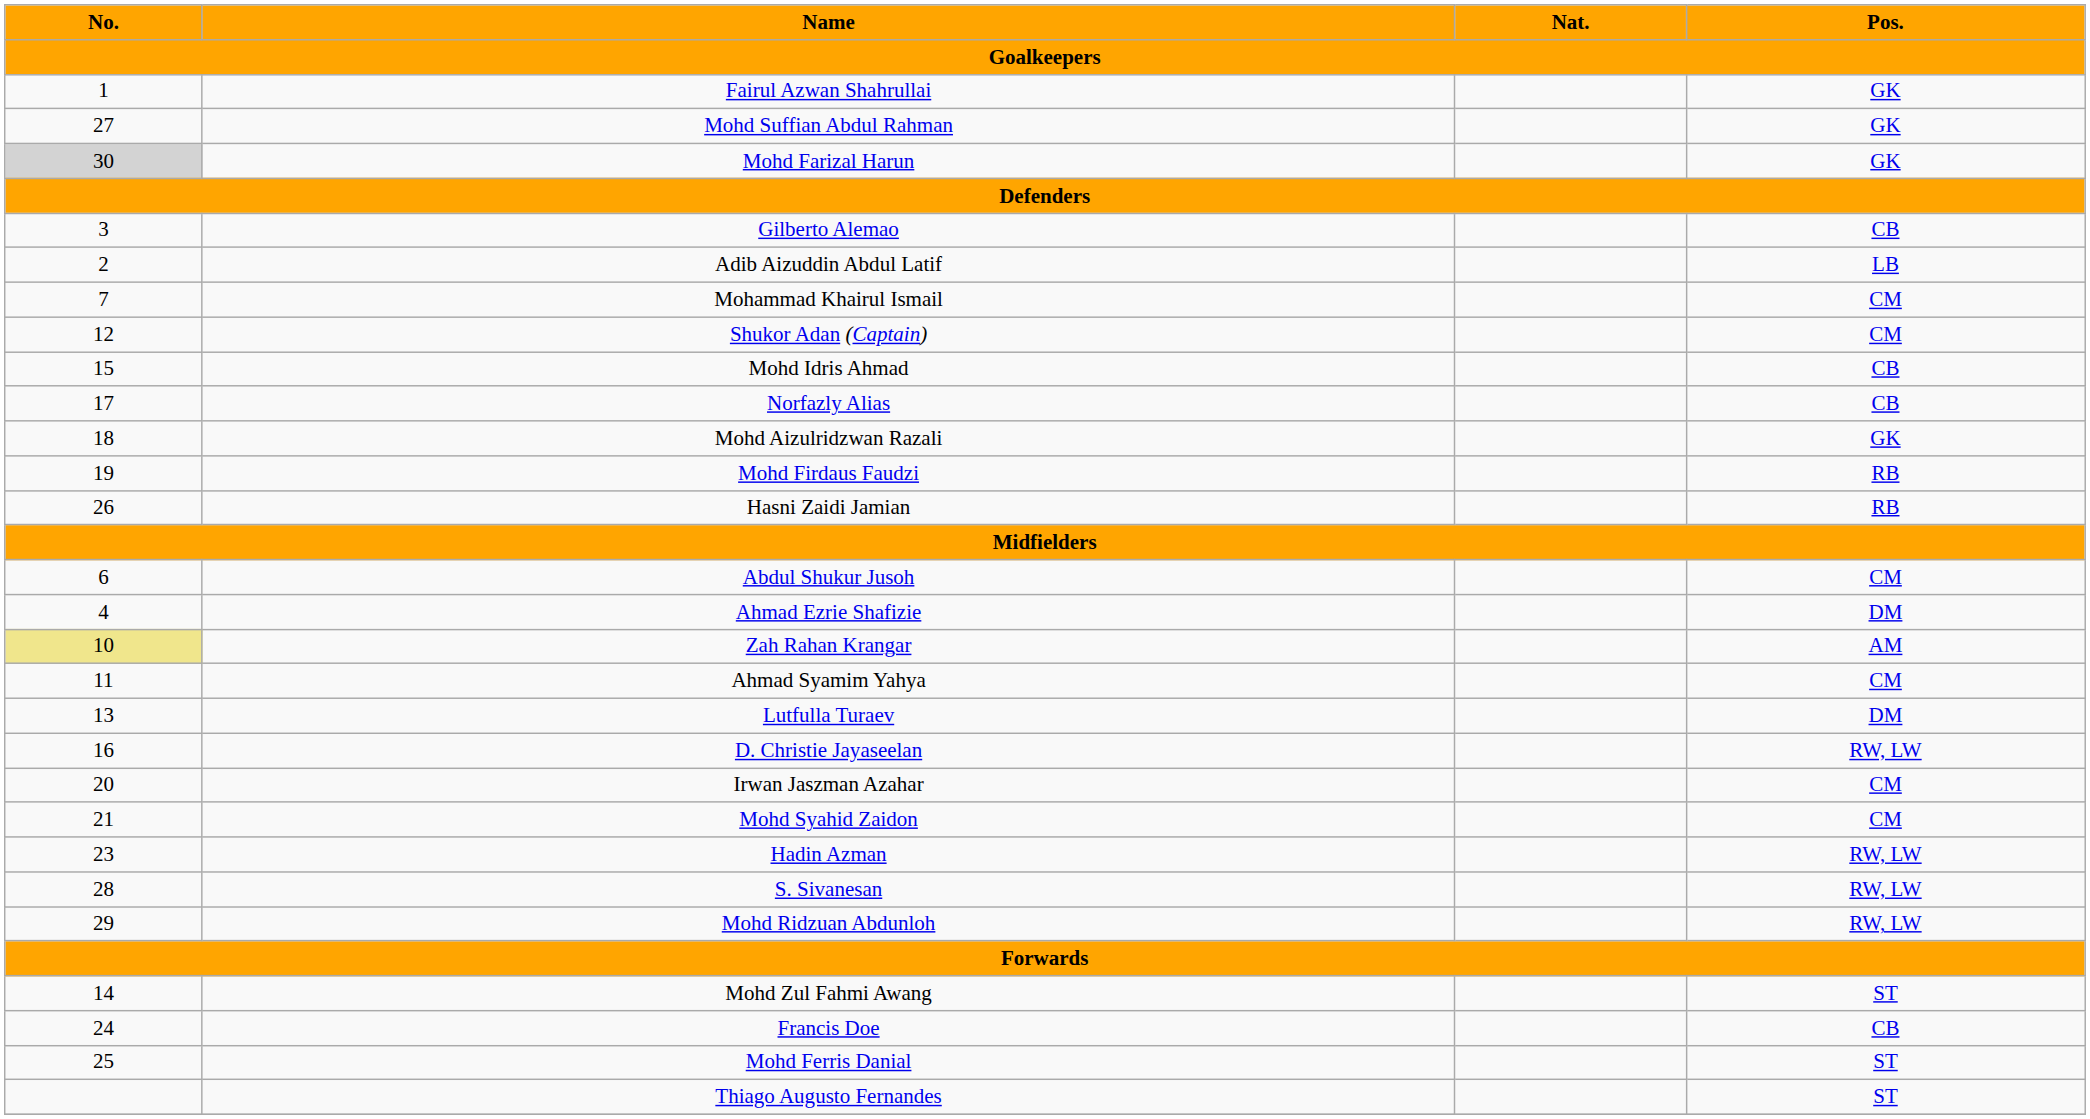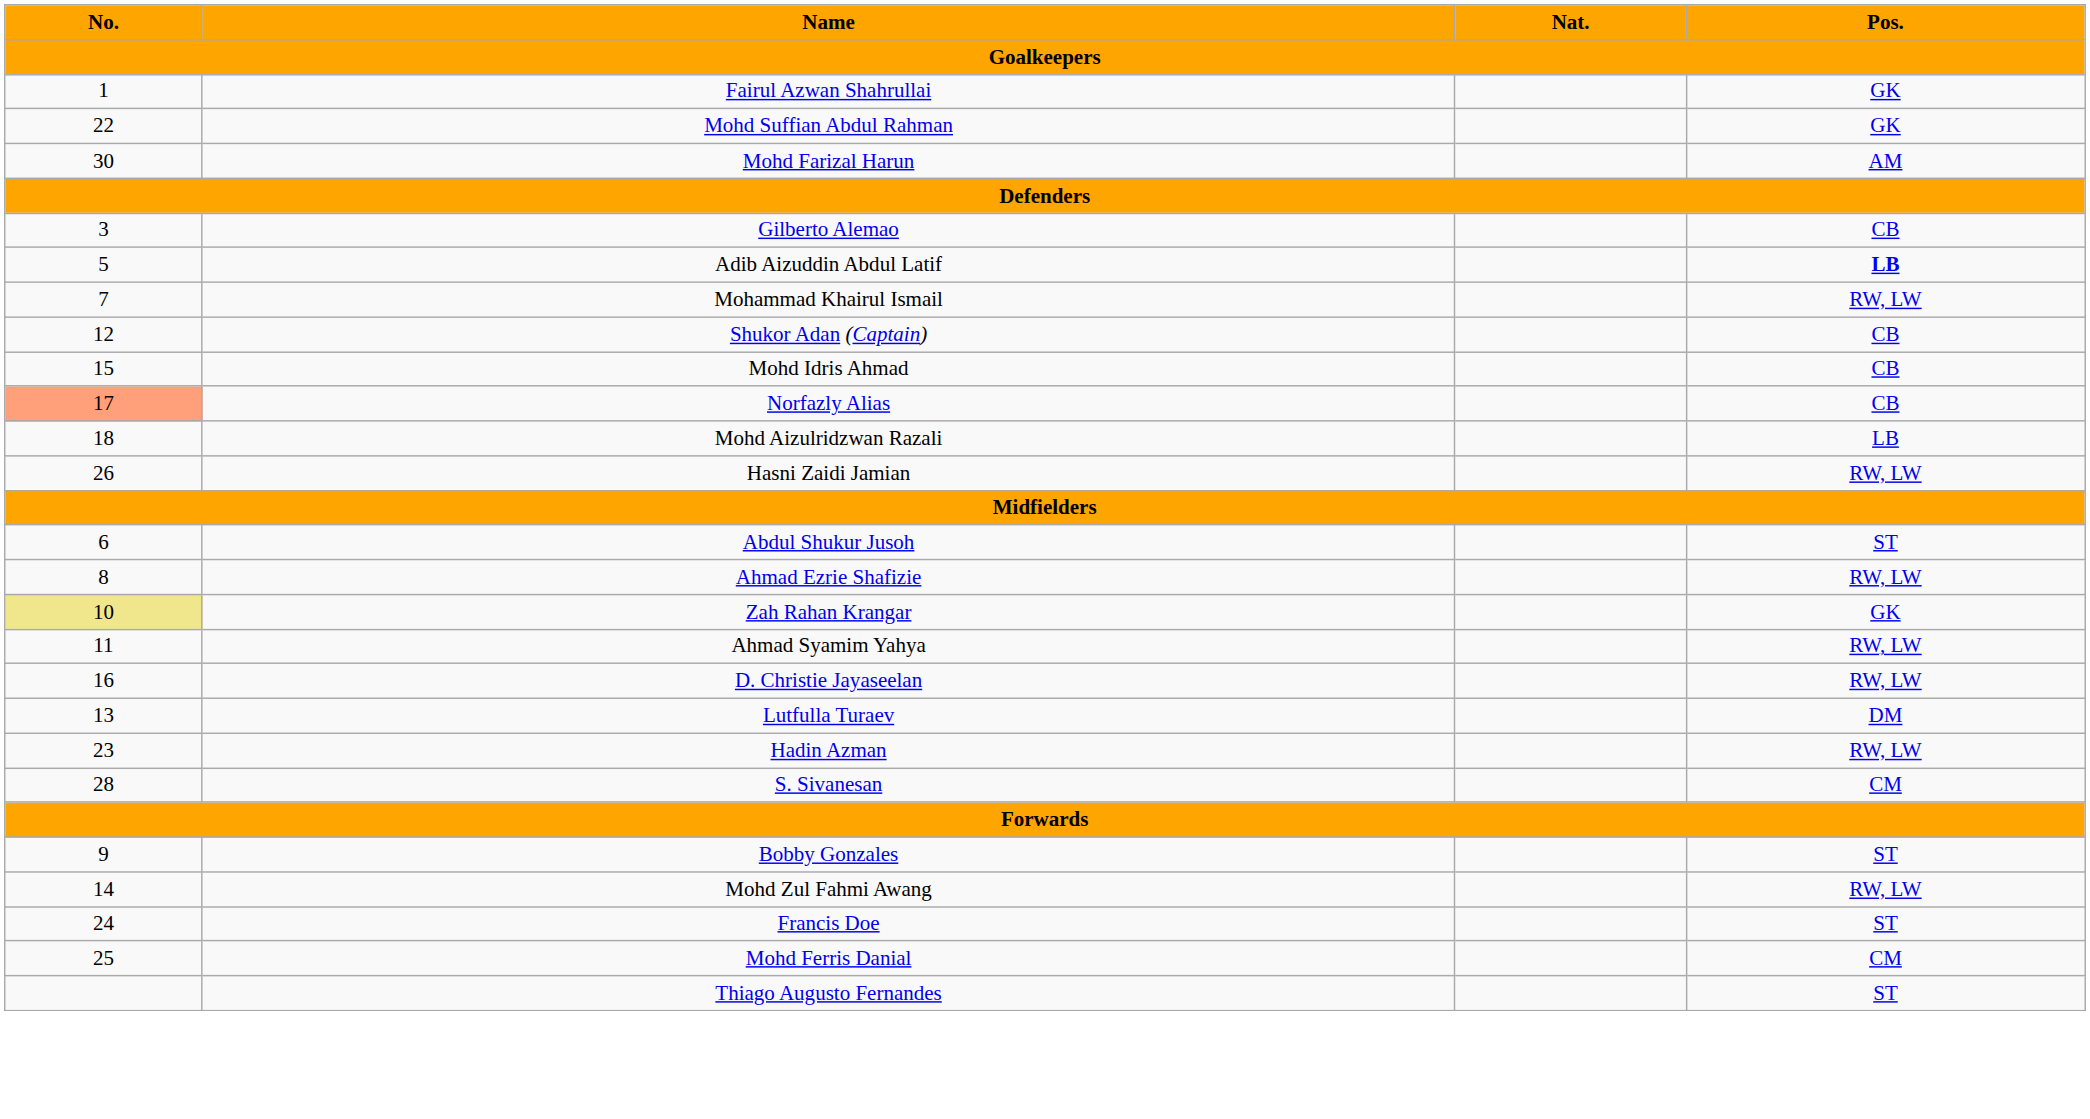 <table class="wikitable sortable"  style="text-align:center; font-size:90%; width:90%;">
 <tr>
 <th style="background:orange; color:black; text-align:center;">No.</th>
 <th style="background:orange; color:black; text-align:center;">Name</th>
 <th style="background:orange; color:black; text-align:center;">Nat.</th>
 <th style="background:orange; color:black; text-align:center;">Pos.</th>
 </tr>
 <tr>
 <th colspan="4"  style="background:orange; color:black; text-align:center;">Goalkeepers</th>
 </tr>
 <tr>
 <td>1</td>
 <td><a href='#'>Fairul Azwan Shahrullai</a></td>
 <td></td>
 <td><a href='#'>GK</a></td>
 </tr>
 <tr>
-<td>27</td>
+<td>22</td>
 <td><a href='#'>Mohd Suffian Abdul Rahman</a></td>
 <td></td>
 <td><a href='#'>GK</a></td>
 </tr>
 <tr>
-<td style="background: lightgrey;">30</td>
+<td>30</td>
 <td><a href='#'>Mohd Farizal Harun</a></td>
 <td></td>
-<td><a href='#'>GK</a></td>
+<td><a href='#'>AM</a></td>
 </tr>
 <tr>
 <th colspan="4"  style="background:orange; color:black; text-align:center;">Defenders</th>
 </tr>
 <tr>
 <td>3</td>
 <td><a href='#'>Gilberto Alemao</a></td>
 <td></td>
 <td><a href='#'>CB</a></td>
 </tr>
 <tr>
-<td>2</td>
+<td>5</td>
 <td>Adib Aizuddin Abdul Latif</td>
 <td></td>
-<td><a href='#'>LB</a></td>
+<td><strong><a href='#'>LB</a></strong></td>
 </tr>
 <tr>
 <td>7</td>
 <td>Mohammad Khairul Ismail</td>
 <td></td>
-<td><a href='#'>CM</a></td>
+<td><a href='#'>RW, LW</a></td>
 </tr>
 <tr>
 <td>12</td>
 <td><a href='#'>Shukor Adan</a> <em>(<a href='#'>Captain</a>)</em></td>
 <td></td>
-<td><a href='#'>CM</a></td>
+<td><a href='#'>CB</a></td>
 </tr>
 <tr>
 <td>15</td>
 <td>Mohd Idris Ahmad</td>
 <td></td>
 <td><a href='#'>CB</a></td>
 </tr>
 <tr>
-<td>17</td>
+<td style="background: lightsalmon;">17</td>
 <td><a href='#'>Norfazly Alias</a></td>
 <td></td>
 <td><a href='#'>CB</a></td>
 </tr>
 <tr>
 <td>18</td>
 <td>Mohd Aizulridzwan Razali</td>
 <td></td>
-<td><a href='#'>GK</a></td>
-</tr>
-<tr>
-<td>19</td>
-<td><a href='#'>Mohd Firdaus Faudzi</a></td>
-<td></td>
-<td><a href='#'>RB</a></td>
+<td><a href='#'>LB</a></td>
 </tr>
 <tr>
 <td>26</td>
 <td>Hasni Zaidi Jamian</td>
 <td></td>
-<td><a href='#'>RB</a></td>
+<td><a href='#'>RW, LW</a></td>
 </tr>
 <tr>
 <th colspan="4"  style="background:orange; color:black; text-align:center;">Midfielders</th>
 </tr>
 <tr>
 <td>6</td>
 <td><a href='#'>Abdul Shukur Jusoh</a></td>
 <td></td>
-<td><a href='#'>CM</a></td>
+<td><a href='#'>ST</a></td>
 </tr>
 <tr>
-<td>4</td>
+<td>8</td>
 <td><a href='#'>Ahmad Ezrie Shafizie</a></td>
 <td></td>
-<td><a href='#'>DM</a></td>
+<td><a href='#'>RW, LW</a></td>
 </tr>
 <tr>
 <td style="background: khaki;">10</td>
 <td><a href='#'>Zah Rahan Krangar</a></td>
 <td></td>
-<td><a href='#'>AM</a></td>
+<td><a href='#'>GK</a></td>
 </tr>
 <tr>
 <td>11</td>
 <td>Ahmad Syamim Yahya</td>
 <td></td>
-<td><a href='#'>CM</a></td>
-</tr>
-<tr>
-<td>13</td>
-<td><a href='#'>Lutfulla Turaev</a></td>
-<td></td>
-<td><a href='#'>DM</a></td>
+<td><a href='#'>RW, LW</a></td>
 </tr>
 <tr>
 <td>16</td>
 <td><a href='#'>D. Christie Jayaseelan</a></td>
 <td></td>
 <td><a href='#'>RW, LW</a></td>
 </tr>
 <tr>
-<td>20</td>
-<td>Irwan Jaszman Azahar</td>
+<td>13</td>
+<td><a href='#'>Lutfulla Turaev</a></td>
 <td></td>
-<td><a href='#'>CM</a></td>
-</tr>
-<tr>
-<td>21</td>
-<td><a href='#'>Mohd Syahid Zaidon</a></td>
-<td></td>
-<td><a href='#'>CM</a></td>
+<td><a href='#'>DM</a></td>
 </tr>
 <tr>
 <td>23</td>
 <td><a href='#'>Hadin Azman</a></td>
 <td></td>
 <td><a href='#'>RW, LW</a></td>
 </tr>
 <tr>
 <td>28</td>
 <td><a href='#'>S. Sivanesan</a></td>
 <td></td>
-<td><a href='#'>RW, LW</a></td>
-</tr>
-<tr>
-<td>29</td>
-<td><a href='#'>Mohd Ridzuan Abdunloh</a></td>
-<td></td>
-<td><a href='#'>RW, LW</a></td>
+<td><a href='#'>CM</a></td>
 </tr>
 <tr>
 <th colspan="4"  style="background:orange; color:black; text-align:center;">Forwards</th>
 </tr>
 <tr>
+<td>9</td>
+<td><a href='#'>Bobby Gonzales</a></td>
+<td></td>
+<td><a href='#'>ST</a></td>
+</tr>
+<tr>
 <td>14</td>
 <td>Mohd Zul Fahmi Awang</td>
 <td></td>
-<td><a href='#'>ST</a></td>
+<td><a href='#'>RW, LW</a></td>
 </tr>
 <tr>
 <td>24</td>
 <td><a href='#'>Francis Doe</a></td>
 <td></td>
-<td><a href='#'>CB</a></td>
+<td><a href='#'>ST</a></td>
 </tr>
 <tr>
 <td>25</td>
 <td><a href='#'>Mohd Ferris Danial</a></td>
 <td></td>
-<td><a href='#'>ST</a></td>
+<td><a href='#'>CM</a></td>
 </tr>
 <tr>
 <td></td>
 <td><a href='#'>Thiago Augusto Fernandes</a></td>
 <td></td>
 <td><a href='#'>ST</a></td>
 </tr>
 <tr>
 </tr>
 </table>
